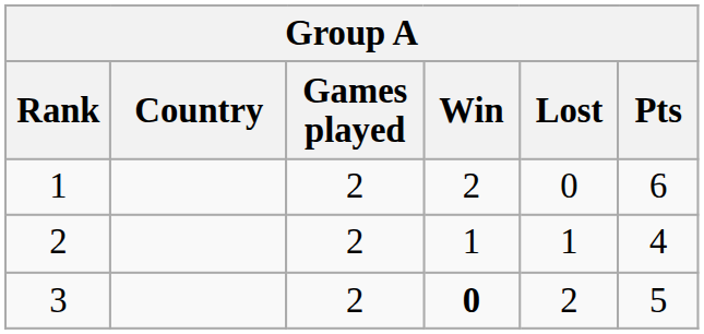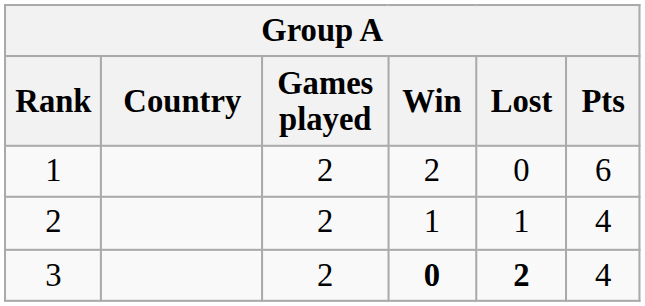 <table class="wikitable" style= "text-align: center; Width:50%">
 <tr>
 <th colspan= 6>Group A</th>
 </tr>
 <tr>
 <th width=2%>Rank</th>
 <th width=10%>Country</th>
 <th width=5%>Games <br> played</th>
 <th width=5%>Win</th>
 <th width=5%>Lost</th>
 <th width=5%>Pts</th>
 </tr>
 <tr>
 <td>1</td>
 <td style= "text-align: left"></td>
 <td>2</td>
 <td>2</td>
 <td>0</td>
 <td>6</td>
 </tr>
 <tr>
 <td>2</td>
 <td style= "text-align: left"></td>
 <td>2</td>
 <td>1</td>
 <td>1</td>
 <td>4</td>
 </tr>
 <tr>
 <td>3</td>
 <td style= "text-align: left"></td>
 <td>2</td>
 <td><strong>0</strong></td>
-<td>2</td>
-<td>5</td>
+<td><strong>2</strong></td>
+<td>4</td>
 </tr>
 </table>
